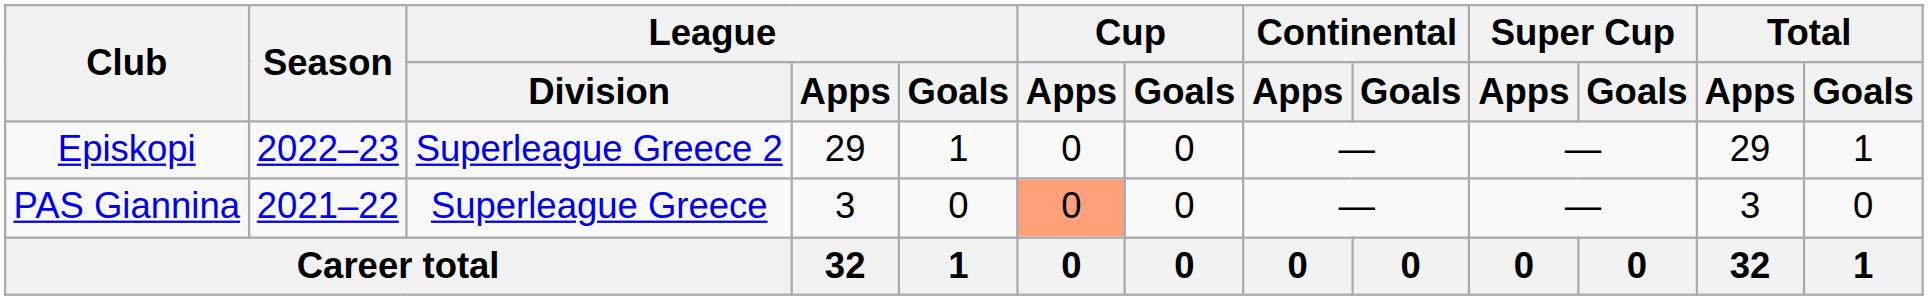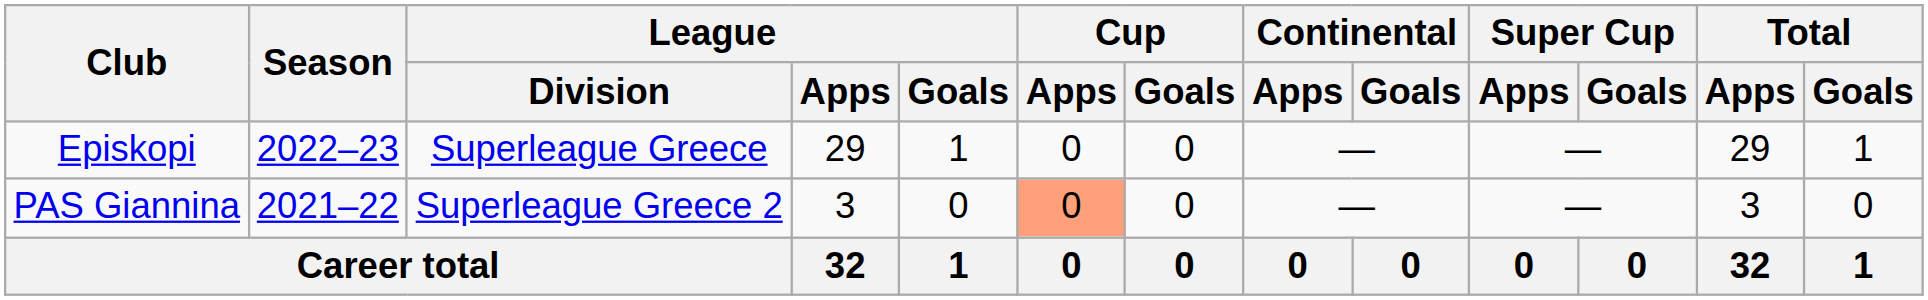 <table class="wikitable" style="text-align:center">
 <tr>
 <th rowspan="2">Club</th>
 <th rowspan="2">Season</th>
 <th colspan="3">League</th>
 <th colspan="2">Cup</th>
 <th colspan="2">Continental</th>
 <th colspan="2">Super Cup</th>
 <th colspan="2">Total</th>
 </tr>
 <tr>
 <th>Division</th>
 <th>Apps</th>
 <th>Goals</th>
 <th>Apps</th>
 <th>Goals</th>
 <th>Apps</th>
 <th>Goals</th>
 <th>Apps</th>
 <th>Goals</th>
 <th>Apps</th>
 <th>Goals</th>
 </tr>
 <tr>
 <td><a href='#'>Episkopi</a></td>
 <td><a href='#'>2022–23</a></td>
-<td><a href='#'>Superleague Greece 2</a></td>
+<td><a href='#'>Superleague Greece</a></td>
 <td>29</td>
 <td>1</td>
 <td>0</td>
 <td>0</td>
 <td colspan="2">—</td>
 <td colspan="2">—</td>
 <td>29</td>
 <td>1</td>
 </tr>
 <tr>
 <td><a href='#'>PAS Giannina</a></td>
 <td><a href='#'>2021–22</a></td>
-<td><a href='#'>Superleague Greece</a></td>
+<td><a href='#'>Superleague Greece 2</a></td>
 <td>3</td>
 <td>0</td>
 <td style="background: lightsalmon;">0</td>
 <td>0</td>
 <td colspan="2">—</td>
 <td colspan="2">—</td>
 <td>3</td>
 <td>0</td>
 </tr>
 <tr>
 <th colspan="3">Career total</th>
 <th>32</th>
 <th>1</th>
 <th>0</th>
 <th>0</th>
 <th>0</th>
 <th>0</th>
 <th>0</th>
 <th>0</th>
 <th>32</th>
 <th>1</th>
 </tr>
 </table>
